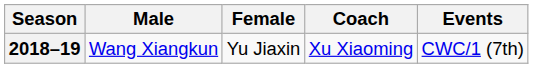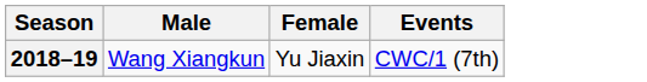 <table class="wikitable">
 <tr>
 <th scope="col">Season</th>
 <th scope="col">Male</th>
 <th scope="col">Female</th>
-<th scope="col">Coach</th>
 <th scope="col">Events</th>
 </tr>
 <tr>
 <th scope="row">2018–19</th>
 <td><a href='#'>Wang Xiangkun</a></td>
 <td>Yu Jiaxin</td>
-<td><a href='#'>Xu Xiaoming</a></td>
 <td><a href='#'>CWC/1</a> (7th)</td>
 </tr>
 </table>
